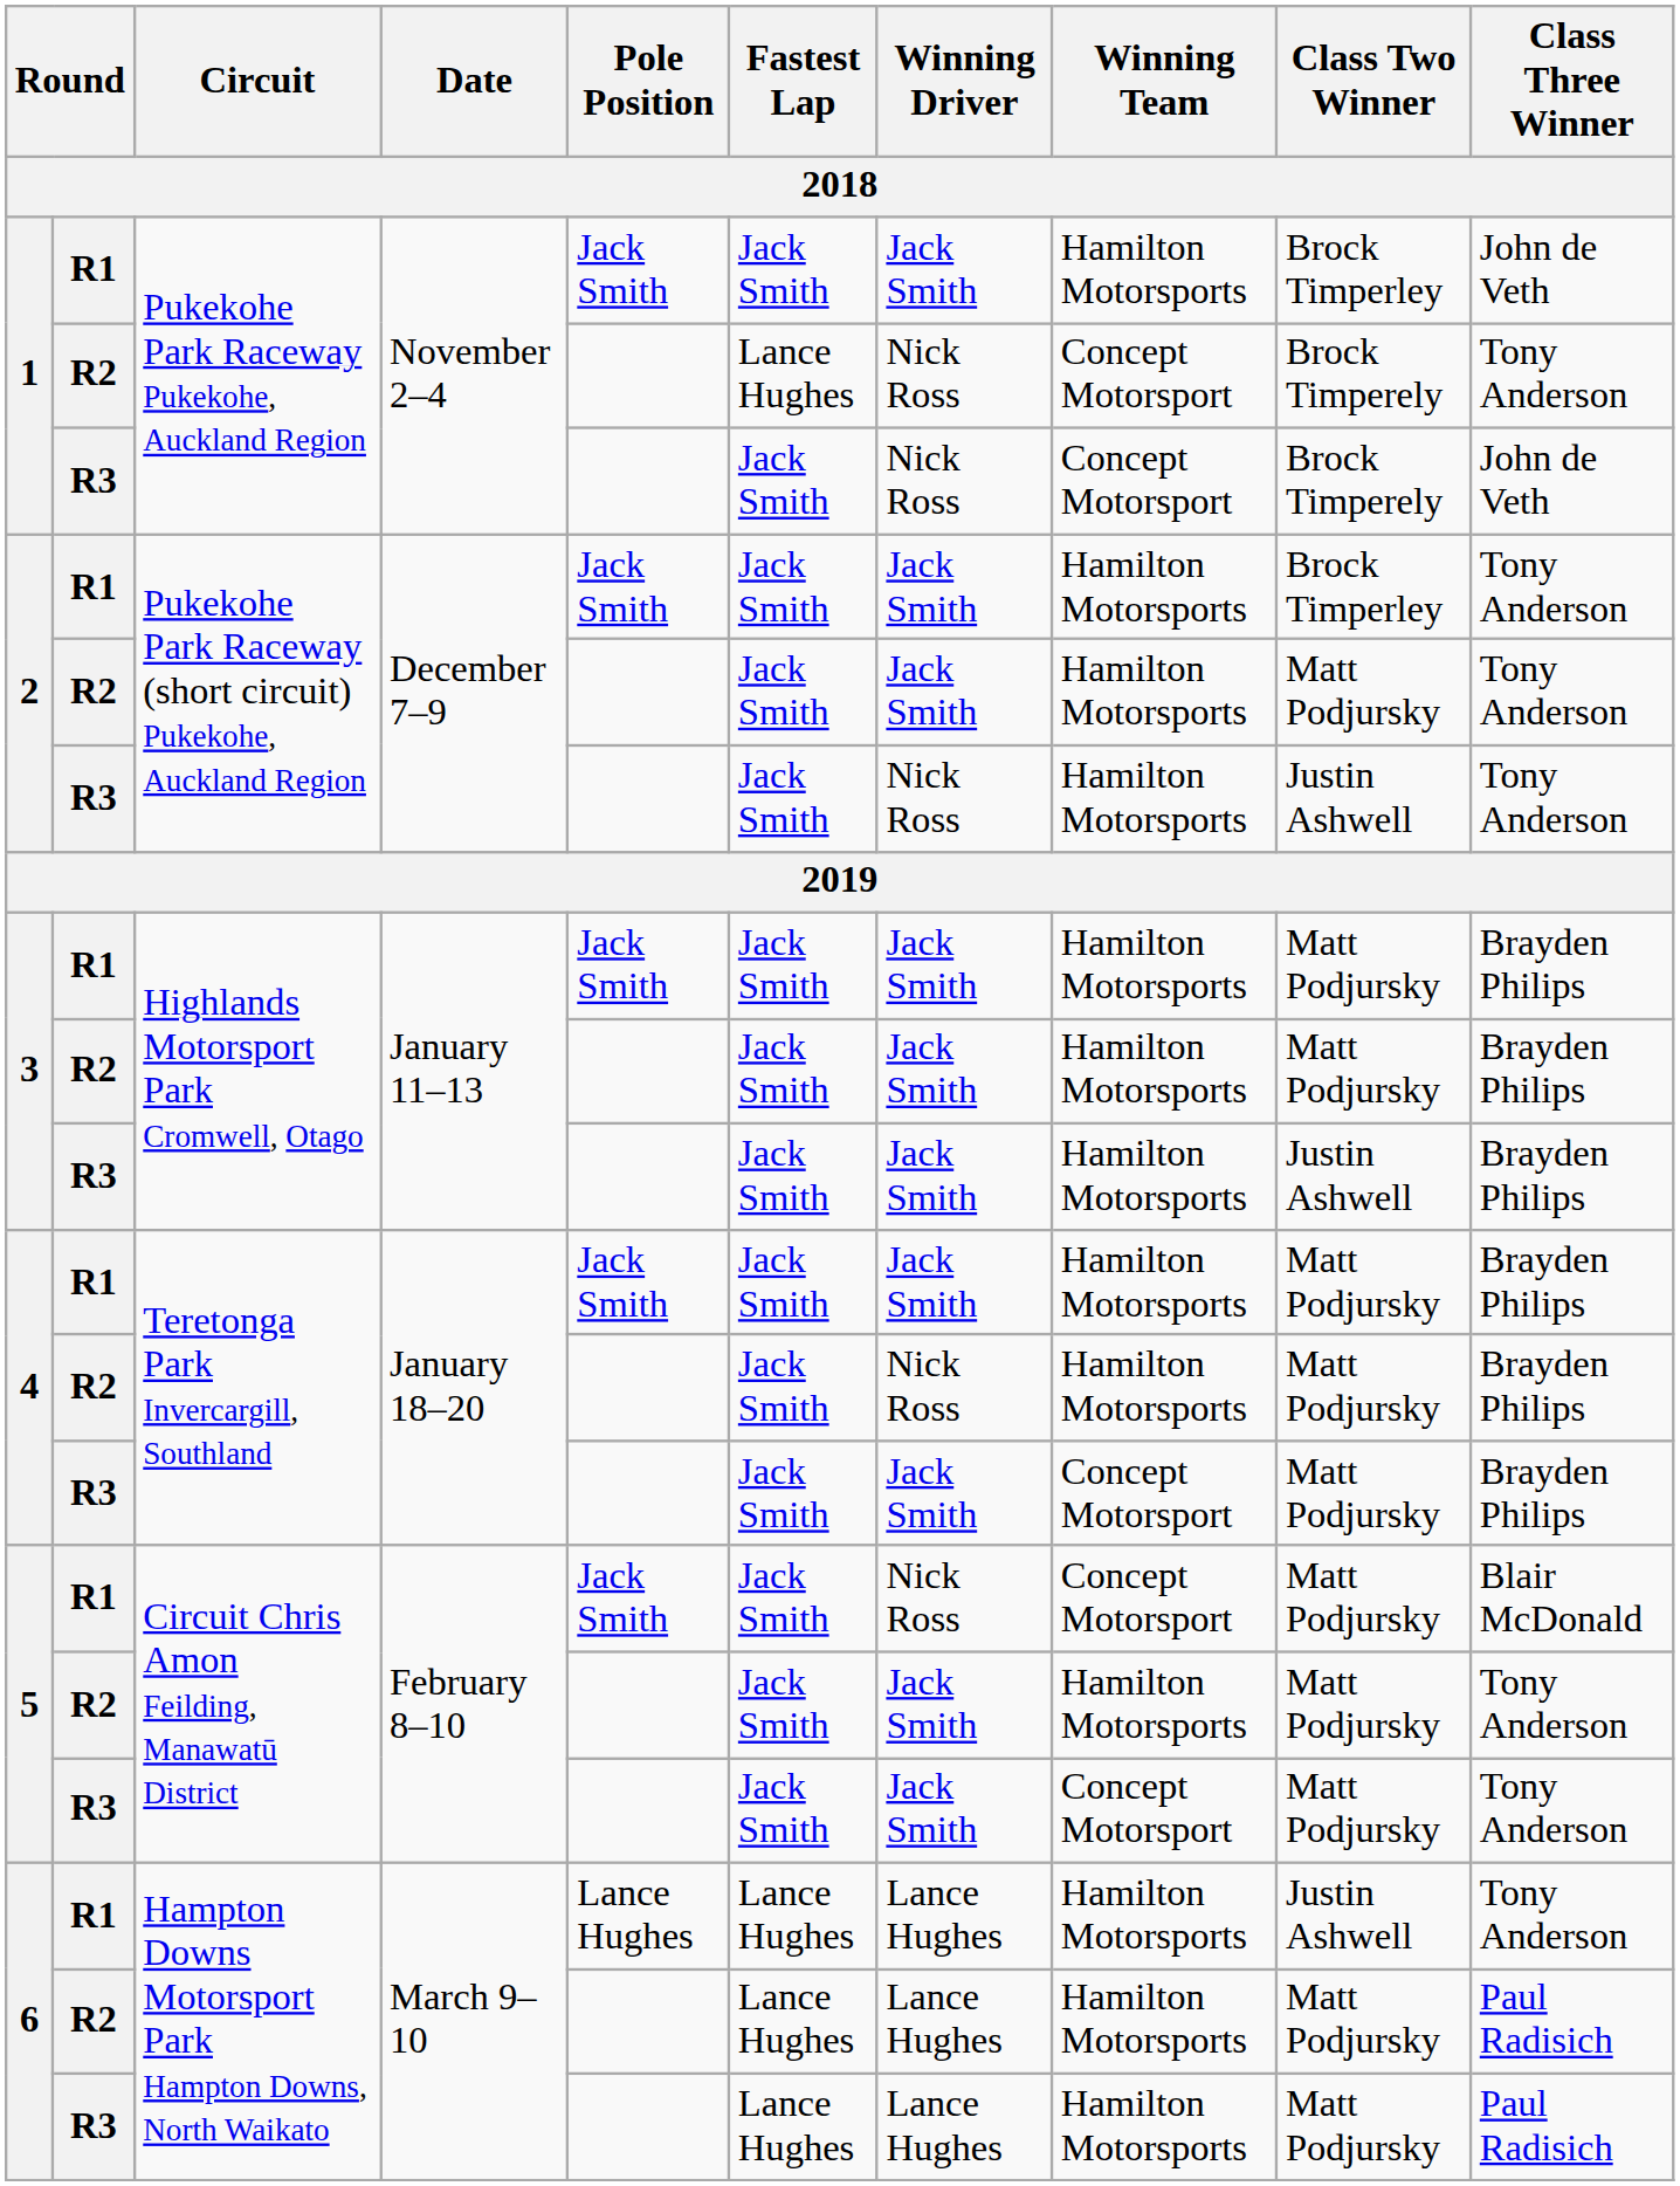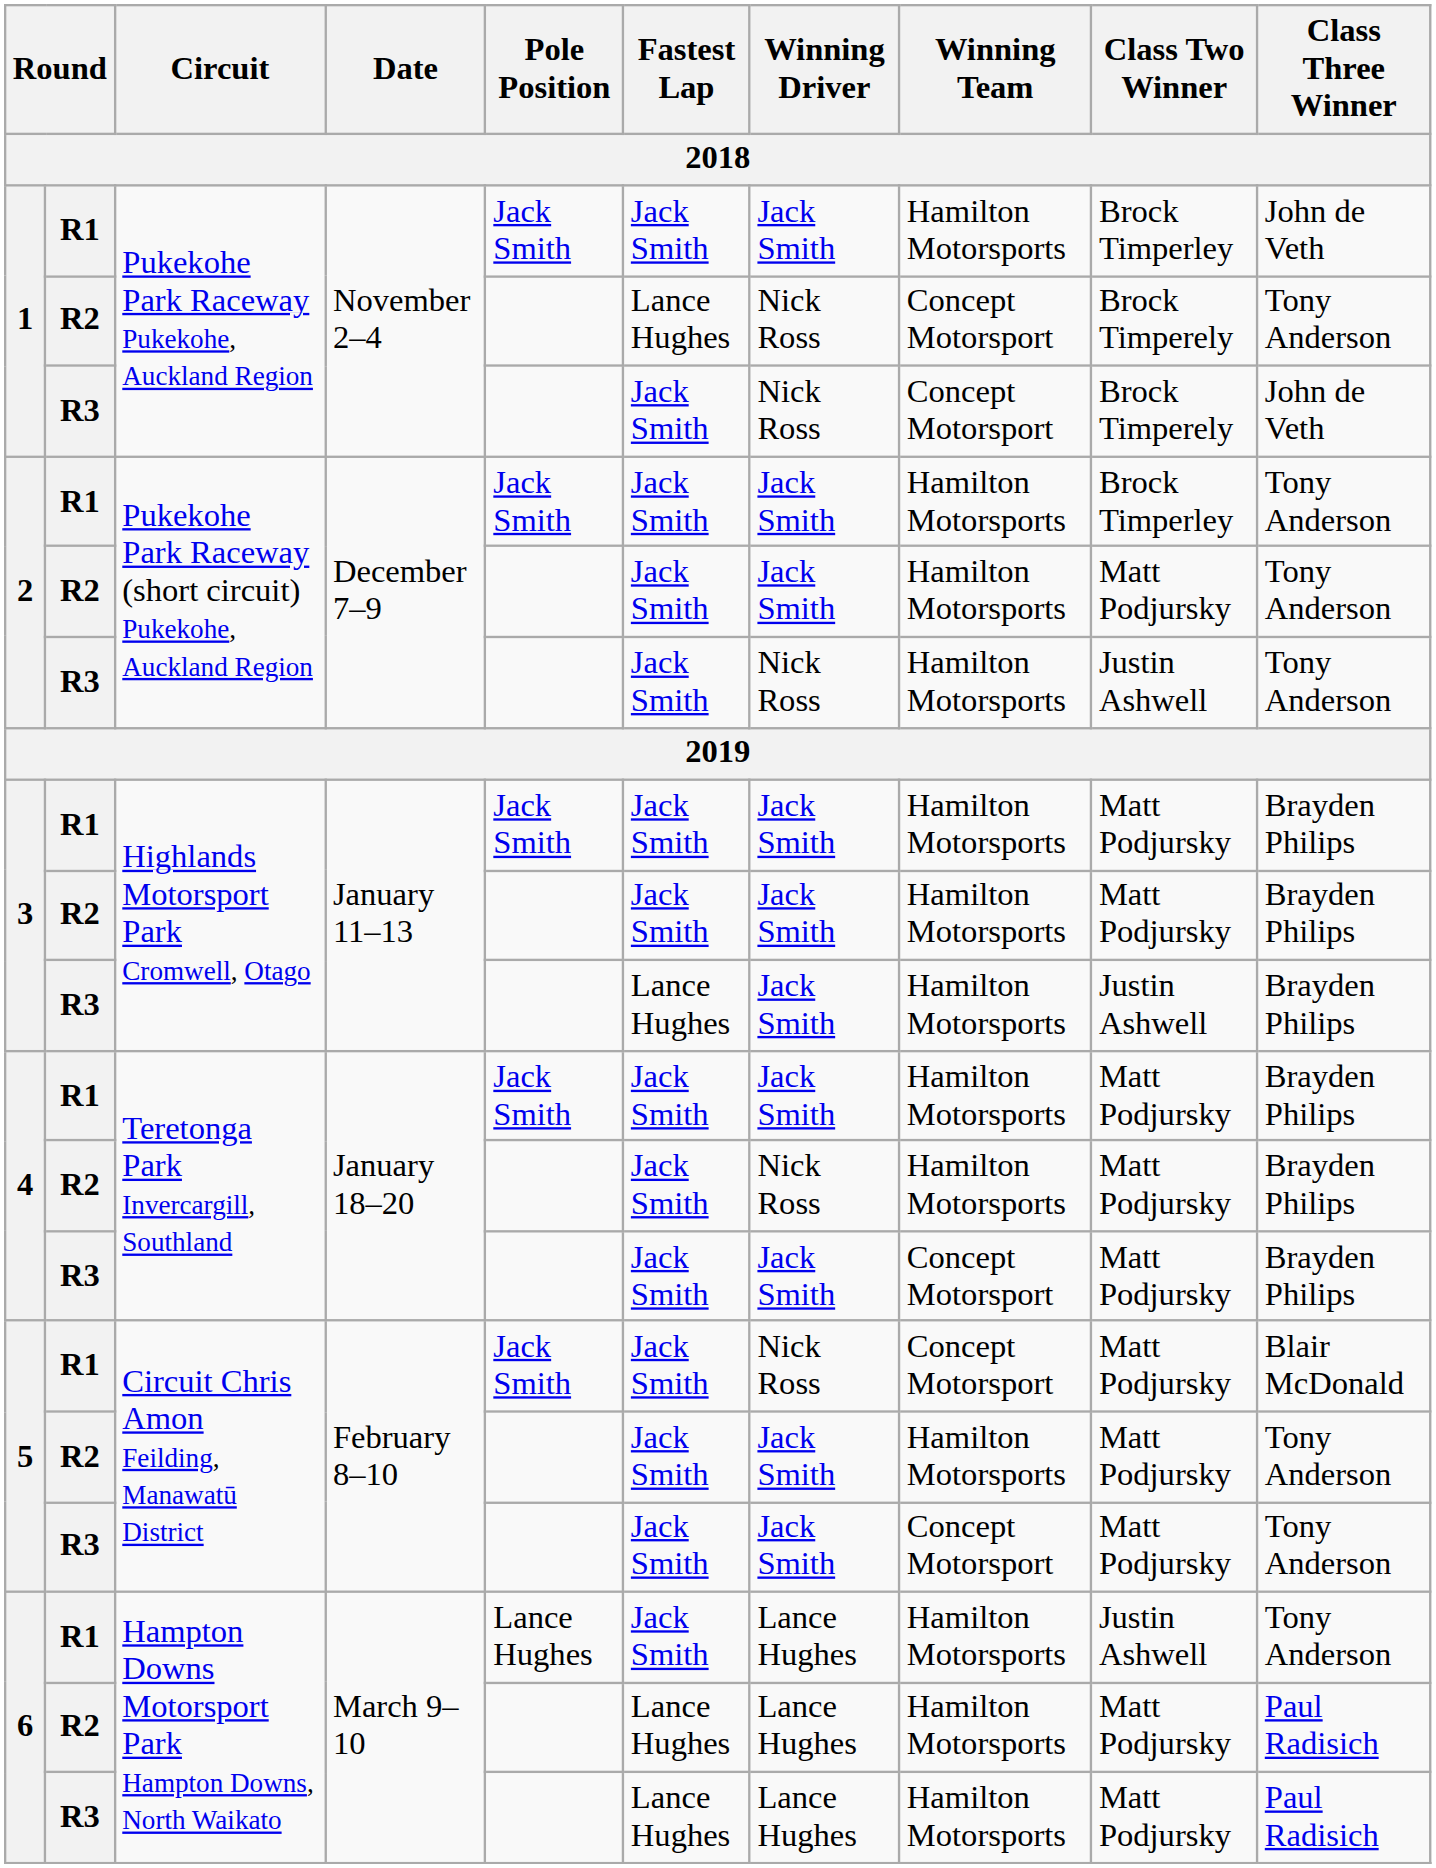 <table class="wikitable" style="font-size: 87%">
 <tr>
 <th colspan="2">Round</th>
 <th>Circuit</th>
 <th>Date</th>
 <th>Pole Position</th>
 <th>Fastest Lap</th>
 <th>Winning Driver</th>
 <th>Winning Team</th>
 <th>Class Two Winner</th>
 <th>Class Three Winner</th>
 </tr>
 <tr>
 <th colspan="10">2018</th>
 </tr>
 <tr>
 <th rowspan="3">1</th>
 <th>R1</th>
 <td rowspan="3"><a href='#'>Pukekohe Park Raceway</a><br><small><a href='#'>Pukekohe</a>, <a href='#'>Auckland Region</a></small></td>
 <td rowspan="3">November 2–4</td>
 <td> <a href='#'>Jack Smith</a></td>
 <td> <a href='#'>Jack Smith</a></td>
 <td> <a href='#'>Jack Smith</a></td>
 <td>Hamilton Motorsports</td>
 <td> Brock Timperley</td>
 <td> John de Veth</td>
 </tr>
 <tr>
 <th>R2</th>
 <td></td>
 <td> Lance Hughes</td>
 <td> Nick Ross</td>
 <td>Concept Motorsport</td>
 <td> Brock Timperely</td>
 <td> Tony Anderson</td>
 </tr>
 <tr>
 <th>R3</th>
 <td></td>
 <td> <a href='#'>Jack Smith</a></td>
 <td> Nick Ross</td>
 <td>Concept Motorsport</td>
 <td> Brock Timperely</td>
 <td> John de Veth</td>
 </tr>
 <tr>
 <th rowspan="3">2</th>
 <th>R1</th>
 <td rowspan="3"><a href='#'>Pukekohe Park Raceway</a> (short circuit)<br><small><a href='#'>Pukekohe</a>, <a href='#'>Auckland Region</a></small></td>
 <td rowspan="3">December 7–9</td>
 <td> <a href='#'>Jack Smith</a></td>
 <td> <a href='#'>Jack Smith</a></td>
 <td> <a href='#'>Jack Smith</a></td>
 <td>Hamilton Motorsports</td>
 <td> Brock Timperley</td>
 <td> Tony Anderson</td>
 </tr>
 <tr>
 <th>R2</th>
 <td></td>
 <td> <a href='#'>Jack Smith</a></td>
 <td> <a href='#'>Jack Smith</a></td>
 <td>Hamilton Motorsports</td>
 <td> Matt Podjursky</td>
 <td> Tony Anderson</td>
 </tr>
 <tr>
 <th>R3</th>
 <td></td>
 <td> <a href='#'>Jack Smith</a></td>
 <td> Nick Ross</td>
 <td>Hamilton Motorsports</td>
 <td> Justin Ashwell</td>
 <td> Tony Anderson</td>
 </tr>
 <tr>
 <th colspan="10">2019</th>
 </tr>
 <tr>
 <th rowspan="3">3</th>
 <th>R1</th>
 <td rowspan="3"><a href='#'>Highlands Motorsport Park</a><br><small><a href='#'>Cromwell</a>, <a href='#'>Otago</a></small></td>
 <td rowspan="3">January 11–13</td>
 <td> <a href='#'>Jack Smith</a></td>
 <td> <a href='#'>Jack Smith</a></td>
 <td> <a href='#'>Jack Smith</a></td>
 <td>Hamilton Motorsports</td>
 <td> Matt Podjursky</td>
 <td> Brayden Philips</td>
 </tr>
 <tr>
 <th>R2</th>
 <td></td>
 <td> <a href='#'>Jack Smith</a></td>
 <td> <a href='#'>Jack Smith</a></td>
 <td>Hamilton Motorsports</td>
 <td> Matt Podjursky</td>
 <td> Brayden Philips</td>
 </tr>
 <tr>
 <th>R3</th>
 <td></td>
-<td> <a href='#'>Jack Smith</a></td>
+<td> Lance Hughes</td>
 <td> <a href='#'>Jack Smith</a></td>
 <td>Hamilton Motorsports</td>
 <td> Justin Ashwell</td>
 <td> Brayden Philips</td>
 </tr>
 <tr>
 <th rowspan="3">4</th>
 <th>R1</th>
 <td rowspan="3"><a href='#'>Teretonga Park</a><br><small><a href='#'>Invercargill</a>, <a href='#'>Southland</a></small></td>
 <td rowspan="3">January 18–20</td>
 <td> <a href='#'>Jack Smith</a></td>
 <td> <a href='#'>Jack Smith</a></td>
 <td> <a href='#'>Jack Smith</a></td>
 <td>Hamilton Motorsports</td>
 <td> Matt Podjursky</td>
 <td> Brayden Philips</td>
 </tr>
 <tr>
 <th>R2</th>
 <td></td>
 <td> <a href='#'>Jack Smith</a></td>
 <td> Nick Ross</td>
 <td>Hamilton Motorsports</td>
 <td> Matt Podjursky</td>
 <td> Brayden Philips</td>
 </tr>
 <tr>
 <th>R3</th>
 <td></td>
 <td> <a href='#'>Jack Smith</a></td>
 <td> <a href='#'>Jack Smith</a></td>
 <td>Concept Motorsport</td>
 <td> Matt Podjursky</td>
 <td> Brayden Philips</td>
 </tr>
 <tr>
 <th rowspan="3">5</th>
 <th>R1</th>
 <td rowspan="3"><a href='#'>Circuit Chris Amon</a><br><small><a href='#'>Feilding</a>, <a href='#'>Manawatū District</a></small></td>
 <td rowspan="3">February 8–10</td>
 <td> <a href='#'>Jack Smith</a></td>
 <td> <a href='#'>Jack Smith</a></td>
 <td> Nick Ross</td>
 <td>Concept Motorsport</td>
 <td> Matt Podjursky</td>
 <td> Blair McDonald</td>
 </tr>
 <tr>
 <th>R2</th>
 <td></td>
 <td> <a href='#'>Jack Smith</a></td>
 <td> <a href='#'>Jack Smith</a></td>
 <td>Hamilton Motorsports</td>
 <td> Matt Podjursky</td>
 <td> Tony Anderson</td>
 </tr>
 <tr>
 <th>R3</th>
 <td></td>
 <td> <a href='#'>Jack Smith</a></td>
 <td> <a href='#'>Jack Smith</a></td>
 <td>Concept Motorsport</td>
 <td> Matt Podjursky</td>
 <td> Tony Anderson</td>
 </tr>
 <tr>
 <th rowspan="3">6</th>
 <th>R1</th>
 <td rowspan="3"><a href='#'>Hampton Downs Motorsport Park</a><br><small><a href='#'>Hampton Downs</a>, <a href='#'>North Waikato</a></small></td>
 <td rowspan="3">March 9–10</td>
 <td> Lance Hughes</td>
-<td> Lance Hughes</td>
+<td> <a href='#'>Jack Smith</a></td>
 <td> Lance Hughes</td>
 <td>Hamilton Motorsports</td>
 <td> Justin Ashwell</td>
 <td> Tony Anderson</td>
 </tr>
 <tr>
 <th>R2</th>
 <td></td>
 <td> Lance Hughes</td>
 <td> Lance Hughes</td>
 <td>Hamilton Motorsports</td>
 <td> Matt Podjursky</td>
 <td> <a href='#'>Paul Radisich</a></td>
 </tr>
 <tr>
 <th>R3</th>
 <td></td>
 <td> Lance Hughes</td>
 <td> Lance Hughes</td>
 <td>Hamilton Motorsports</td>
 <td> Matt Podjursky</td>
 <td> <a href='#'>Paul Radisich</a></td>
 </tr>
 <tr>
 </tr>
 </table>
